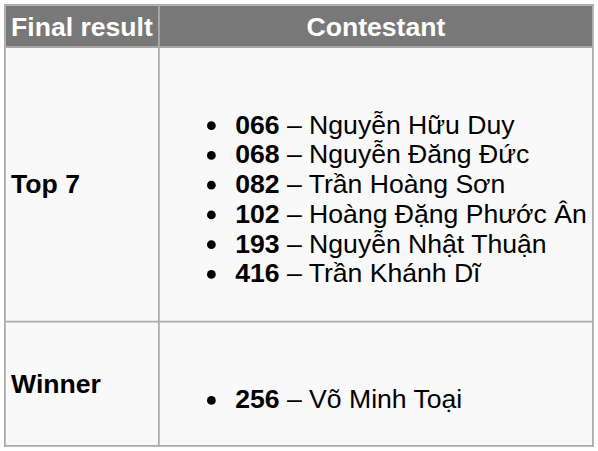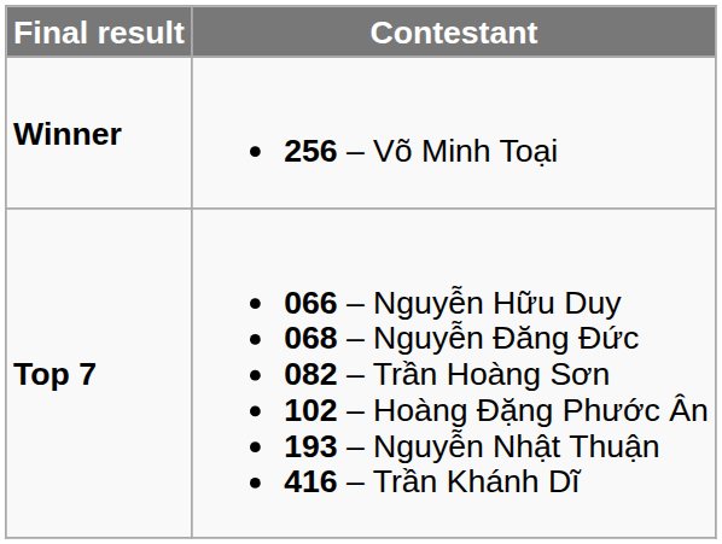 <table class="wikitable sortable" style="font-size: 95%;">
 <tr>
 <th style="background-color:#787878;color:#FFFFFF;">Final result</th>
 <th style="background-color:#787878;color:#FFFFFF;">Contestant</th>
 </tr>
 <tr>
+<td><strong>Winner</strong></td>
+<td><br><ul><li><strong>256</strong> – Võ Minh Toại</li></ul></td>
+</tr>
+<tr>
 <td><strong>Top 7</strong></td>
 <td><br><ul><li><strong>066</strong> – Nguyễn Hữu Duy</li><li><strong>068</strong> – Nguyễn Đăng Đức</li><li><strong>082</strong> – Trần Hoàng Sơn</li><li><strong>102</strong> – Hoàng Đặng Phước Ân</li><li><strong>193</strong> – Nguyễn Nhật Thuận</li><li><strong>416</strong> – Trần Khánh Dĩ</li></ul></td>
 </tr>
-<tr>
-<td><strong>Winner</strong></td>
-<td><br><ul><li><strong>256</strong> – Võ Minh Toại</li></ul></td>
-</tr>
 </table>
